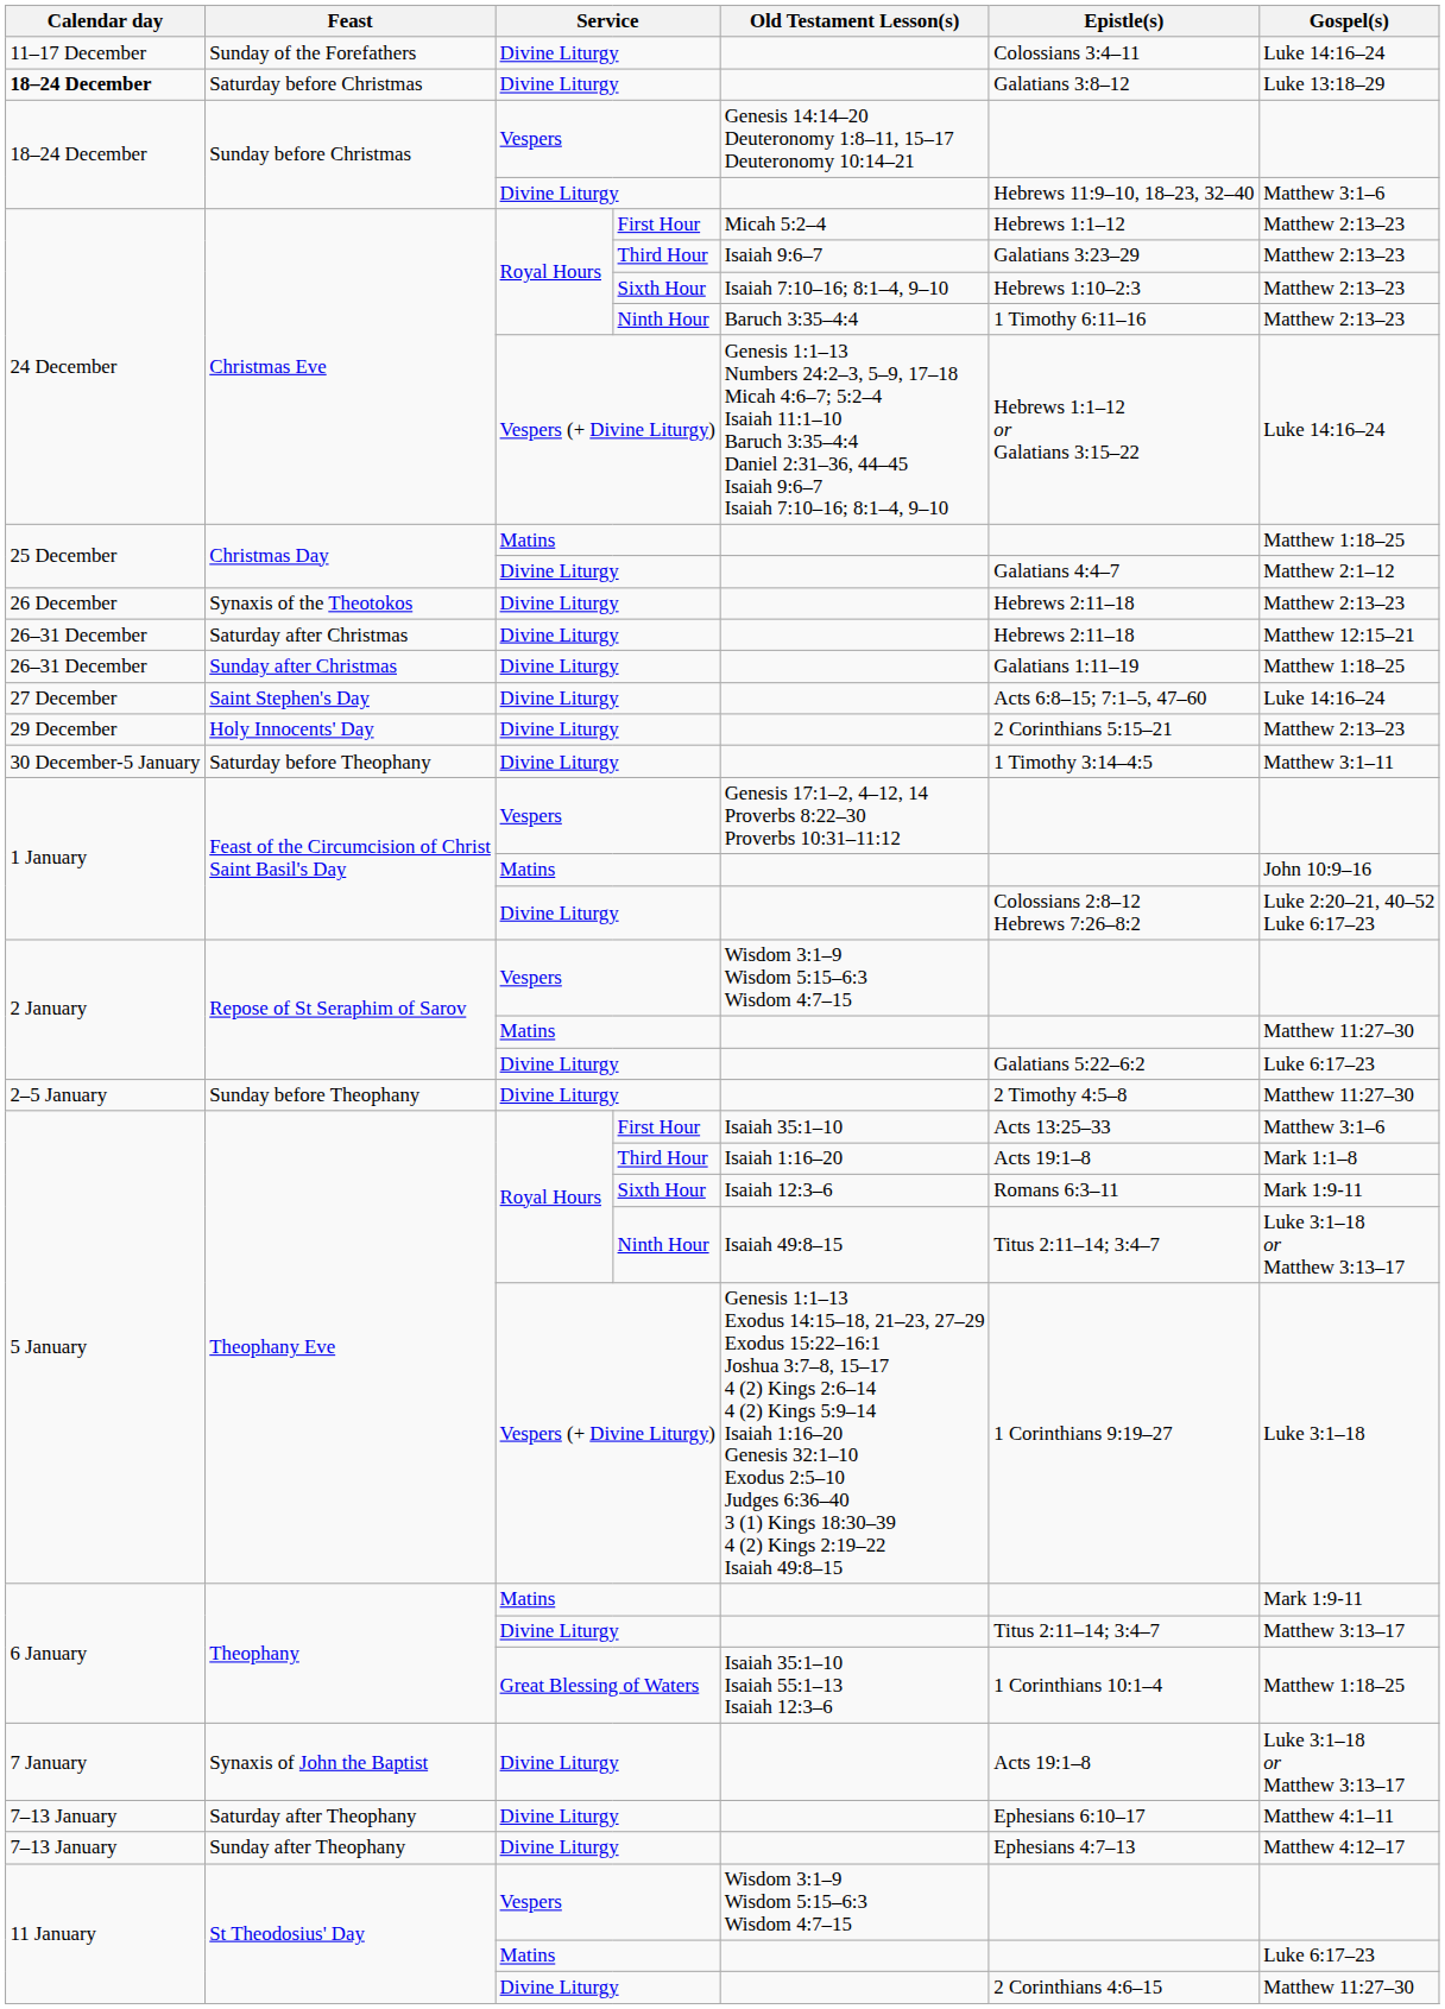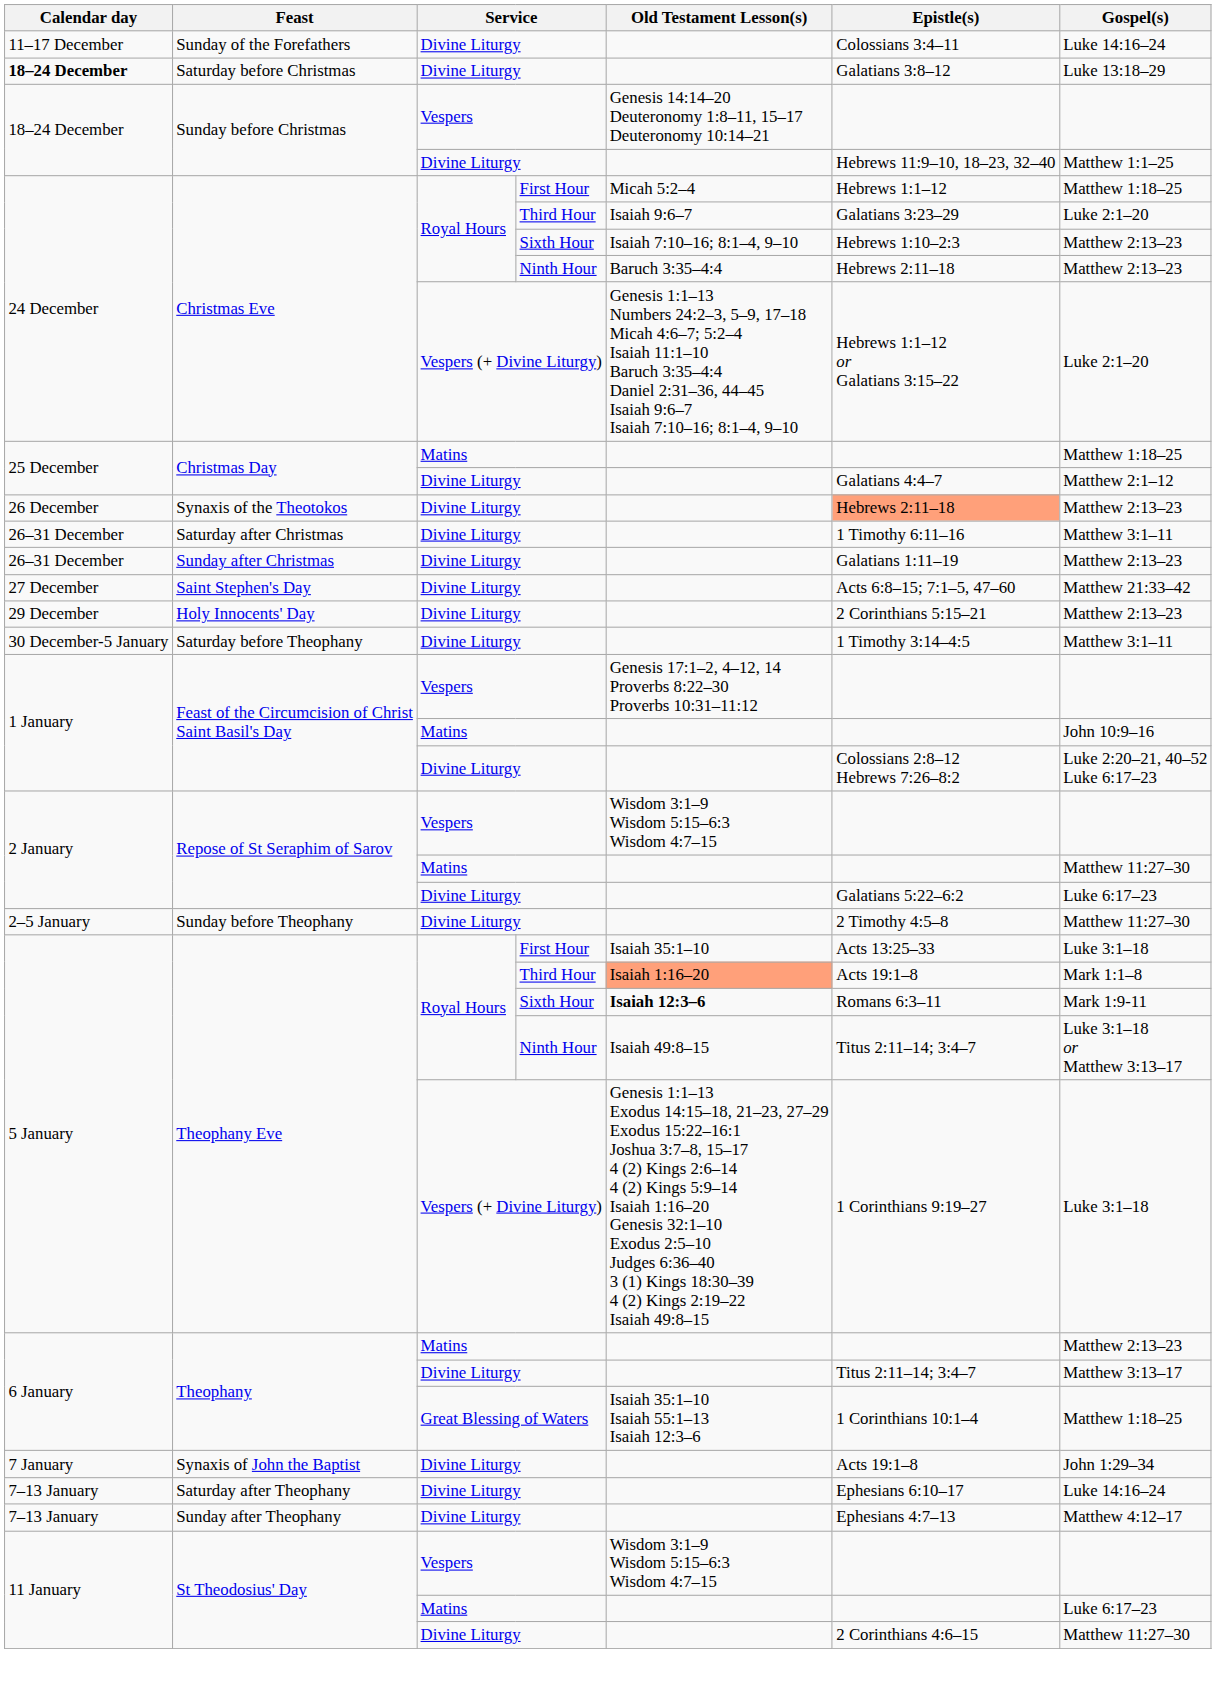 <table class="wikitable">
 <tr>
 <th>Calendar day</th>
 <th>Feast</th>
 <th colspan=2>Service</th>
 <th>Old Testament Lesson(s)</th>
 <th>Epistle(s)</th>
 <th>Gospel(s)</th>
 </tr>
 <tr>
 <td>11–17 December</td>
 <td>Sunday of the Forefathers</td>
 <td colspan="2"><a href='#'>Divine Liturgy</a></td>
 <td></td>
 <td>Colossians 3:4–11</td>
 <td>Luke 14:16–24</td>
 </tr>
 <tr>
 <td><strong>18–24 December</strong></td>
 <td>Saturday before Christmas</td>
 <td colspan=2><a href='#'>Divine Liturgy</a></td>
 <td></td>
 <td>Galatians 3:8–12</td>
 <td>Luke 13:18–29</td>
 </tr>
 <tr>
 <td rowspan=2>18–24 December</td>
 <td rowspan=2>Sunday before Christmas</td>
 <td colspan=2><a href='#'>Vespers</a></td>
 <td>Genesis 14:14–20<br>Deuteronomy 1:8–11, 15–17<br>Deuteronomy 10:14–21</td>
 <td></td>
 <td></td>
 </tr>
 <tr>
 <td colspan=2><a href='#'>Divine Liturgy</a></td>
 <td></td>
 <td>Hebrews 11:9–10, 18–23, 32–40</td>
-<td>Matthew 3:1–6</td>
+<td>Matthew 1:1–25</td>
 </tr>
 <tr>
 <td rowspan=5>24 December</td>
 <td rowspan=5><a href='#'>Christmas Eve</a></td>
 <td rowspan="4"><a href='#'>Royal Hours</a></td>
 <td><a href='#'>First Hour</a></td>
 <td>Micah 5:2–4</td>
 <td>Hebrews 1:1–12</td>
-<td>Matthew 2:13–23</td>
+<td>Matthew 1:18–25</td>
 </tr>
 <tr>
 <td><a href='#'>Third Hour</a></td>
 <td>Isaiah 9:6–7</td>
 <td>Galatians 3:23–29</td>
-<td>Matthew 2:13–23</td>
+<td>Luke 2:1–20</td>
 </tr>
 <tr>
 <td><a href='#'>Sixth Hour</a></td>
 <td>Isaiah 7:10–16; 8:1–4, 9–10</td>
 <td>Hebrews 1:10–2:3</td>
 <td>Matthew 2:13–23</td>
 </tr>
 <tr>
 <td><a href='#'>Ninth Hour</a></td>
 <td>Baruch 3:35–4:4</td>
-<td>1 Timothy 6:11–16</td>
+<td>Hebrews 2:11–18</td>
 <td>Matthew 2:13–23</td>
 </tr>
 <tr>
 <td colspan=2><a href='#'>Vespers</a> (+ <a href='#'>Divine Liturgy</a>)</td>
 <td>Genesis 1:1–13<br>Numbers 24:2–3, 5–9, 17–18<br>Micah 4:6–7; 5:2–4<br>Isaiah 11:1–10<br>Baruch 3:35–4:4<br>Daniel 2:31–36, 44–45<br>Isaiah 9:6–7<br>Isaiah 7:10–16; 8:1–4, 9–10</td>
 <td>Hebrews 1:1–12<br><em>or</em><br>Galatians 3:15–22</td>
-<td>Luke 14:16–24</td>
+<td>Luke 2:1–20</td>
 </tr>
 <tr>
 <td rowspan=2>25 December</td>
 <td rowspan=2><a href='#'>Christmas Day</a></td>
 <td colspan=2><a href='#'>Matins</a></td>
 <td></td>
 <td></td>
 <td>Matthew 1:18–25</td>
 </tr>
 <tr>
 <td colspan=2><a href='#'>Divine Liturgy</a></td>
 <td></td>
 <td>Galatians 4:4–7</td>
 <td>Matthew 2:1–12</td>
 </tr>
 <tr>
 <td>26 December</td>
 <td>Synaxis of the <a href='#'>Theotokos</a></td>
 <td colspan=2><a href='#'>Divine Liturgy</a></td>
 <td></td>
-<td>Hebrews 2:11–18</td>
+<td style="background: lightsalmon;">Hebrews 2:11–18</td>
 <td>Matthew 2:13–23</td>
 </tr>
 <tr>
 <td>26–31 December</td>
 <td>Saturday after Christmas</td>
 <td colspan=2><a href='#'>Divine Liturgy</a></td>
 <td></td>
-<td>Hebrews 2:11–18</td>
-<td>Matthew 12:15–21</td>
+<td>1 Timothy 6:11–16</td>
+<td>Matthew 3:1–11</td>
 </tr>
 <tr>
 <td>26–31 December</td>
 <td><a href='#'>Sunday after Christmas</a></td>
 <td colspan=2><a href='#'>Divine Liturgy</a></td>
 <td></td>
 <td>Galatians 1:11–19</td>
-<td>Matthew 1:18–25</td>
+<td>Matthew 2:13–23</td>
 </tr>
 <tr>
 <td>27 December</td>
 <td><a href='#'>Saint Stephen's Day</a></td>
 <td colspan=2><a href='#'>Divine Liturgy</a></td>
 <td></td>
 <td>Acts 6:8–15; 7:1–5, 47–60</td>
-<td>Luke 14:16–24</td>
+<td>Matthew 21:33–42</td>
 </tr>
 <tr>
 <td>29 December</td>
 <td><a href='#'>Holy Innocents' Day</a></td>
 <td colspan=2><a href='#'>Divine Liturgy</a></td>
 <td></td>
 <td>2 Corinthians 5:15–21</td>
 <td>Matthew 2:13–23</td>
 </tr>
 <tr>
 <td>30 December-5 January</td>
 <td>Saturday before Theophany</td>
 <td colspan=2><a href='#'>Divine Liturgy</a></td>
 <td></td>
 <td>1 Timothy 3:14–4:5</td>
 <td>Matthew 3:1–11</td>
 </tr>
 <tr>
 <td rowspan=3>1 January</td>
 <td rowspan=3><a href='#'>Feast of the Circumcision of Christ</a><br><a href='#'>Saint Basil's Day</a></td>
 <td colspan=2><a href='#'>Vespers</a></td>
 <td>Genesis 17:1–2, 4–12, 14<br>Proverbs 8:22–30<br>Proverbs 10:31–11:12</td>
 <td></td>
 <td></td>
 </tr>
 <tr>
 <td colspan=2><a href='#'>Matins</a></td>
 <td></td>
 <td></td>
 <td>John 10:9–16</td>
 </tr>
 <tr>
 <td colspan=2><a href='#'>Divine Liturgy</a></td>
 <td></td>
 <td>Colossians 2:8–12<br>Hebrews 7:26–8:2</td>
 <td>Luke 2:20–21, 40–52<br>Luke 6:17–23</td>
 </tr>
 <tr>
 <td rowspan=3>2 January</td>
 <td rowspan=3><a href='#'>Repose of St Seraphim of Sarov</a></td>
 <td colspan=2><a href='#'>Vespers</a></td>
 <td>Wisdom 3:1–9<br>Wisdom 5:15–6:3<br>Wisdom 4:7–15</td>
 <td></td>
 <td></td>
 </tr>
 <tr>
 <td colspan=2><a href='#'>Matins</a></td>
 <td></td>
 <td></td>
 <td>Matthew 11:27–30</td>
 </tr>
 <tr>
 <td colspan=2><a href='#'>Divine Liturgy</a></td>
 <td></td>
 <td>Galatians 5:22–6:2</td>
 <td>Luke 6:17–23</td>
 </tr>
 <tr>
 <td>2–5 January</td>
 <td>Sunday before Theophany</td>
 <td colspan=2><a href='#'>Divine Liturgy</a></td>
 <td></td>
 <td>2 Timothy 4:5–8</td>
 <td>Matthew 11:27–30</td>
 </tr>
 <tr>
 <td rowspan=5>5 January</td>
 <td rowspan=5><a href='#'>Theophany Eve</a></td>
 <td rowspan="4"><a href='#'>Royal Hours</a></td>
 <td><a href='#'>First Hour</a></td>
 <td>Isaiah 35:1–10</td>
 <td>Acts 13:25–33</td>
-<td>Matthew 3:1–6</td>
+<td>Luke 3:1–18</td>
 </tr>
 <tr>
 <td><a href='#'>Third Hour</a></td>
-<td>Isaiah 1:16–20</td>
+<td style="background: lightsalmon;">Isaiah 1:16–20</td>
 <td>Acts 19:1–8</td>
 <td>Mark 1:1–8</td>
 </tr>
 <tr>
 <td><a href='#'>Sixth Hour</a></td>
-<td>Isaiah 12:3–6</td>
+<td><strong>Isaiah 12:3–6</strong></td>
 <td>Romans 6:3–11</td>
 <td>Mark 1:9-11</td>
 </tr>
 <tr>
 <td><a href='#'>Ninth Hour</a></td>
 <td>Isaiah 49:8–15</td>
 <td>Titus 2:11–14; 3:4–7</td>
 <td>Luke 3:1–18<br><em>or</em><br>Matthew 3:13–17</td>
 </tr>
 <tr>
 <td colspan=2><a href='#'>Vespers</a> (+ <a href='#'>Divine Liturgy</a>)</td>
 <td>Genesis 1:1–13<br>Exodus 14:15–18, 21–23, 27–29<br>Exodus 15:22–16:1<br>Joshua 3:7–8, 15–17<br>4 (2) Kings 2:6–14<br>4 (2) Kings 5:9–14<br>Isaiah 1:16–20<br>Genesis 32:1–10<br>Exodus 2:5–10<br>Judges 6:36–40<br>3 (1) Kings 18:30–39<br>4 (2) Kings 2:19–22<br>Isaiah 49:8–15</td>
 <td>1 Corinthians 9:19–27</td>
 <td>Luke 3:1–18</td>
 </tr>
 <tr>
 <td rowspan=3>6 January</td>
 <td rowspan=3><a href='#'>Theophany</a></td>
 <td colspan=2><a href='#'>Matins</a></td>
 <td></td>
 <td></td>
-<td>Mark 1:9-11</td>
+<td>Matthew 2:13–23</td>
 </tr>
 <tr>
 <td colspan=2><a href='#'>Divine Liturgy</a></td>
 <td></td>
 <td>Titus 2:11–14; 3:4–7</td>
 <td>Matthew 3:13–17</td>
 </tr>
 <tr>
 <td colspan=2><a href='#'>Great Blessing of Waters</a></td>
 <td>Isaiah 35:1–10<br>Isaiah 55:1–13<br>Isaiah 12:3–6</td>
 <td>1 Corinthians 10:1–4</td>
 <td>Matthew 1:18–25</td>
 </tr>
 <tr>
 <td>7 January</td>
 <td>Synaxis of <a href='#'>John the Baptist</a></td>
 <td colspan=2><a href='#'>Divine Liturgy</a></td>
 <td></td>
 <td>Acts 19:1–8</td>
-<td>Luke 3:1–18<br><em>or</em><br>Matthew 3:13–17</td>
+<td>John 1:29–34</td>
 </tr>
 <tr>
 <td>7–13 January</td>
 <td>Saturday after Theophany</td>
 <td colspan=2><a href='#'>Divine Liturgy</a></td>
 <td></td>
 <td>Ephesians 6:10–17</td>
-<td>Matthew 4:1–11</td>
+<td>Luke 14:16–24</td>
 </tr>
 <tr>
 <td>7–13 January</td>
 <td>Sunday after Theophany</td>
 <td colspan=2><a href='#'>Divine Liturgy</a></td>
 <td></td>
 <td>Ephesians 4:7–13</td>
 <td>Matthew 4:12–17</td>
 </tr>
 <tr>
 <td rowspan=3>11 January</td>
 <td rowspan=3><a href='#'>St Theodosius' Day</a></td>
 <td colspan=2><a href='#'>Vespers</a></td>
 <td>Wisdom 3:1–9<br>Wisdom 5:15–6:3<br>Wisdom 4:7–15</td>
 <td></td>
 <td></td>
 </tr>
 <tr>
 <td colspan=2><a href='#'>Matins</a></td>
 <td></td>
 <td></td>
 <td>Luke 6:17–23</td>
 </tr>
 <tr>
 <td colspan=2><a href='#'>Divine Liturgy</a></td>
 <td></td>
 <td>2 Corinthians 4:6–15</td>
 <td>Matthew 11:27–30</td>
 </tr>
 <tr>
 </tr>
 </table>
